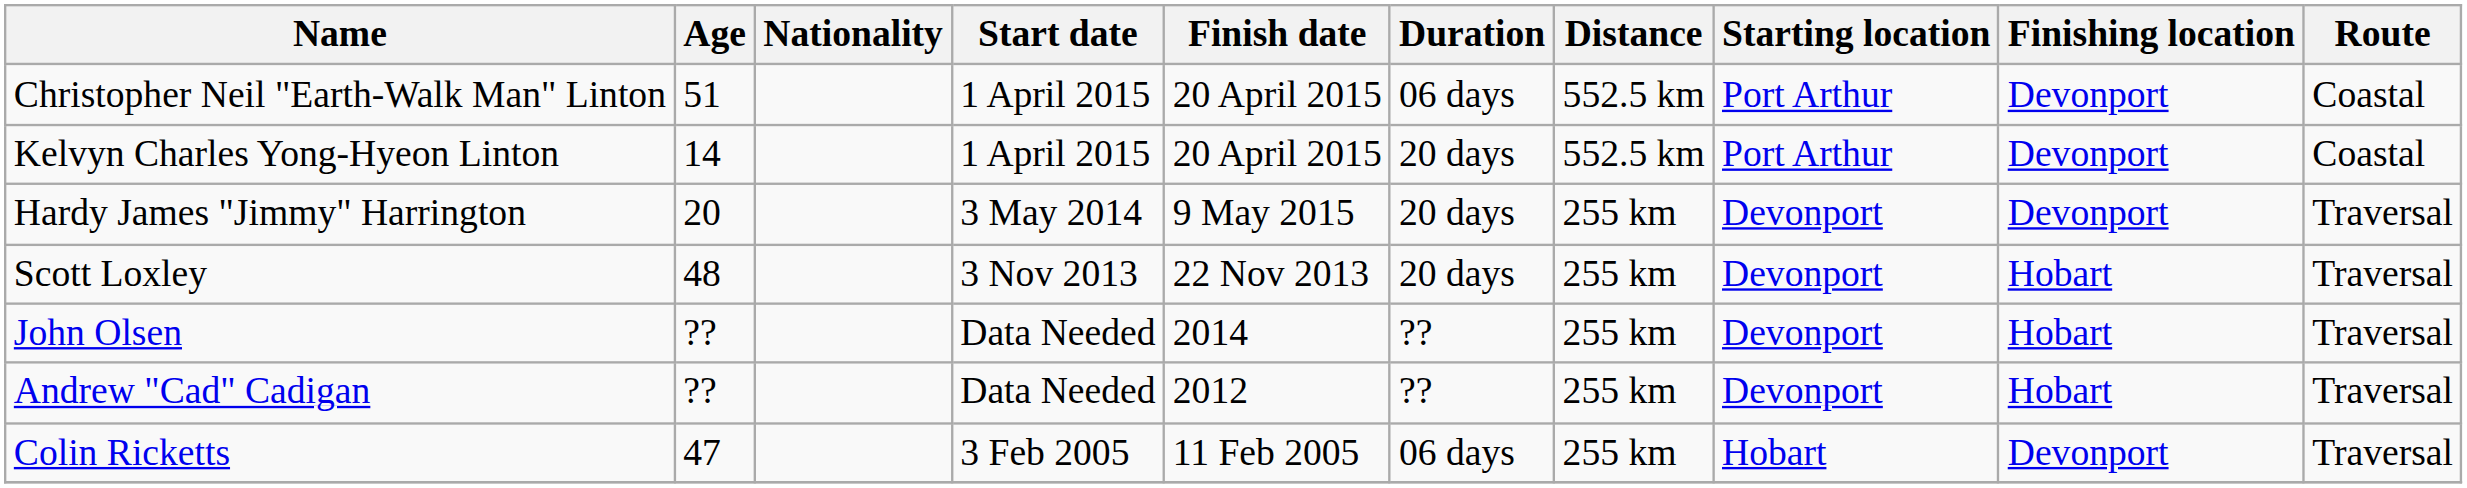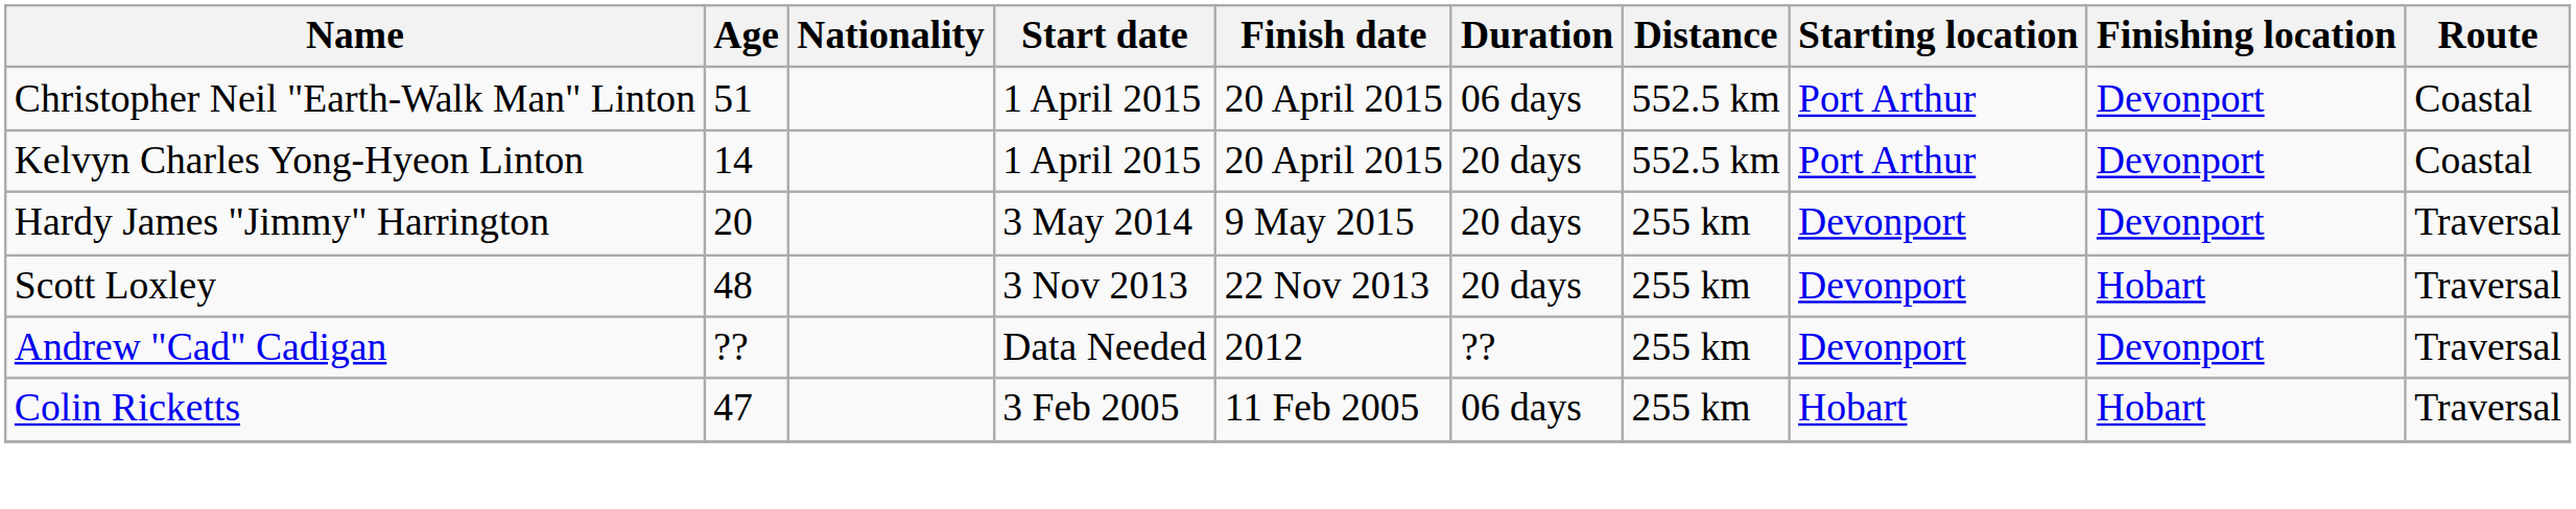 <table class="wikitable sortable">
 <tr>
 <th>Name</th>
 <th>Age</th>
 <th>Nationality</th>
 <th>Start date</th>
 <th>Finish date</th>
 <th>Duration</th>
 <th>Distance</th>
 <th>Starting location</th>
 <th>Finishing location</th>
 <th>Route</th>
 </tr>
 <tr>
 <td>Christopher Neil "Earth-Walk Man" Linton</td>
 <td>51</td>
 <td></td>
 <td>1 April 2015</td>
 <td>20 April 2015</td>
 <td>06 days</td>
 <td>552.5 km</td>
 <td><a href='#'>Port Arthur</a></td>
 <td><a href='#'>Devonport</a></td>
 <td>Coastal</td>
 </tr>
 <tr>
 <td>Kelvyn Charles Yong-Hyeon Linton</td>
 <td>14</td>
 <td></td>
 <td>1 April 2015</td>
 <td>20 April 2015</td>
 <td>20 days</td>
 <td>552.5 km</td>
 <td><a href='#'>Port Arthur</a></td>
 <td><a href='#'>Devonport</a></td>
 <td>Coastal</td>
 </tr>
 <tr>
 <td>Hardy James "Jimmy" Harrington</td>
 <td>20</td>
 <td></td>
 <td>3 May 2014</td>
 <td>9 May 2015</td>
 <td>20 days</td>
 <td>255 km</td>
 <td><a href='#'>Devonport</a></td>
 <td><a href='#'>Devonport</a></td>
 <td>Traversal</td>
 </tr>
 <tr>
 <td>Scott Loxley</td>
 <td>48</td>
 <td></td>
 <td>3 Nov 2013</td>
 <td>22 Nov 2013</td>
 <td>20 days</td>
 <td>255 km</td>
 <td><a href='#'>Devonport</a></td>
 <td><a href='#'>Hobart</a></td>
 <td>Traversal</td>
 </tr>
 <tr>
-<td><a href='#'>John Olsen</a></td>
-<td>??</td>
-<td></td>
-<td>Data Needed</td>
-<td>2014</td>
-<td>??</td>
-<td>255 km</td>
-<td><a href='#'>Devonport</a></td>
-<td><a href='#'>Hobart</a></td>
-<td>Traversal</td>
-</tr>
-<tr>
 <td><a href='#'>Andrew "Cad" Cadigan</a></td>
 <td>??</td>
 <td></td>
 <td>Data Needed</td>
 <td>2012</td>
 <td>??</td>
 <td>255 km</td>
 <td><a href='#'>Devonport</a></td>
-<td><a href='#'>Hobart</a></td>
+<td><a href='#'>Devonport</a></td>
 <td>Traversal</td>
 </tr>
 <tr>
 <td><a href='#'>Colin Ricketts</a></td>
 <td>47</td>
 <td></td>
 <td>3 Feb 2005</td>
 <td>11 Feb 2005</td>
 <td>06 days</td>
 <td>255 km</td>
 <td><a href='#'>Hobart</a></td>
-<td><a href='#'>Devonport</a></td>
+<td><a href='#'>Hobart</a></td>
 <td>Traversal</td>
 </tr>
 <tr>
 </tr>
 </table>
